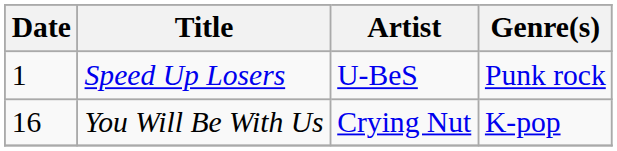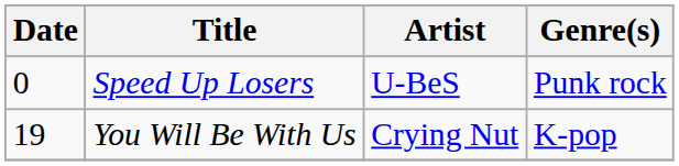 <table class="wikitable" style="text-align: left;">
 <tr>
 <th>Date</th>
 <th>Title</th>
 <th>Artist</th>
 <th>Genre(s)</th>
 </tr>
 <tr>
-<td>1</td>
+<td>0</td>
 <td><em><a href='#'>Speed Up Losers</a></em></td>
 <td><a href='#'>U-BeS</a></td>
 <td><a href='#'>Punk rock</a></td>
 </tr>
 <tr>
-<td>16</td>
+<td>19</td>
 <td><em>You Will Be With Us</em></td>
 <td><a href='#'>Crying Nut</a></td>
 <td><a href='#'>K-pop</a></td>
 </tr>
 <tr>
 </tr>
 </table>
